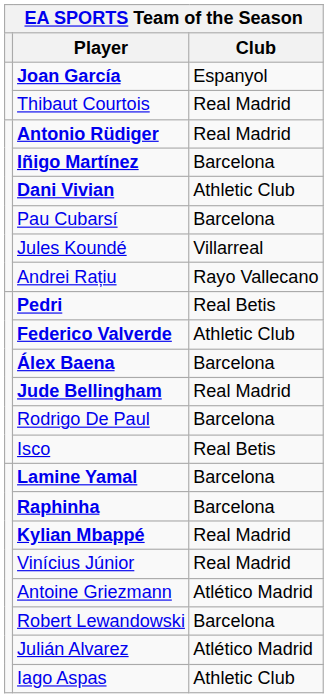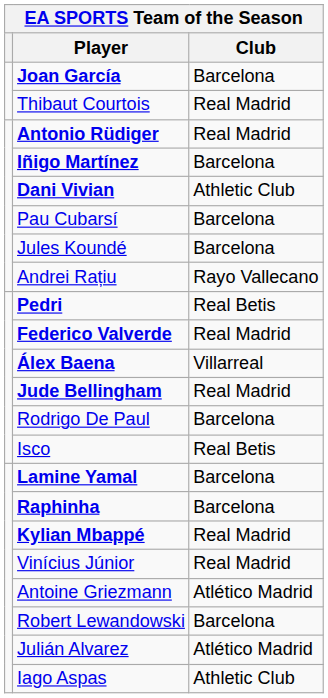 <table class="wikitable" style="text-align:center">
 <tr>
 <th colspan="3"><a href='#'>EA SPORTS</a> Team of the Season</th>
 </tr>
 <tr>
 <th></th>
 <th>Player</th>
 <th>Club</th>
 </tr>
 <tr>
 <td rowspan=2></td>
 <td align=left> <strong><a href='#'>Joan García</a></strong></td>
-<td align=left>Espanyol</td>
+<td align=left>Barcelona</td>
 </tr>
 <tr>
 <td align=left> <a href='#'>Thibaut Courtois</a></td>
 <td align=left>Real Madrid</td>
 </tr>
 <tr>
 <td rowspan=6></td>
 <td align=left> <strong><a href='#'>Antonio Rüdiger</a></strong></td>
 <td align=left>Real Madrid</td>
 </tr>
 <tr>
 <td align=left> <strong><a href='#'>Iñigo Martínez</a></strong></td>
 <td align=left>Barcelona</td>
 </tr>
 <tr>
 <td align=left> <strong><a href='#'>Dani Vivian</a></strong></td>
 <td align=left>Athletic Club</td>
 </tr>
 <tr>
 <td align=left> <a href='#'>Pau Cubarsí</a></td>
 <td align=left>Barcelona</td>
 </tr>
 <tr>
 <td align=left> <a href='#'>Jules Koundé</a></td>
-<td align=left>Villarreal</td>
+<td align=left>Barcelona</td>
 </tr>
 <tr>
 <td align=left> <a href='#'>Andrei Rațiu</a></td>
 <td align=left>Rayo Vallecano</td>
 </tr>
 <tr>
 <td rowspan=6></td>
 <td align=left> <strong><a href='#'>Pedri</a></strong></td>
 <td align=left>Real Betis</td>
 </tr>
 <tr>
 <td align=left> <strong><a href='#'>Federico Valverde</a></strong></td>
-<td align=left>Athletic Club</td>
+<td align=left>Real Madrid</td>
 </tr>
 <tr>
 <td align=left> <strong><a href='#'>Álex Baena</a></strong></td>
-<td align=left>Barcelona</td>
+<td align=left>Villarreal</td>
 </tr>
 <tr>
 <td align=left> <strong><a href='#'>Jude Bellingham</a></strong></td>
 <td align=left>Real Madrid</td>
 </tr>
 <tr>
 <td align=left> <a href='#'>Rodrigo De Paul</a></td>
 <td align=left>Barcelona</td>
 </tr>
 <tr>
 <td align=left> <a href='#'>Isco</a></td>
 <td align=left>Real Betis</td>
 </tr>
 <tr>
 <td rowspan=8></td>
 <td align=left> <strong><a href='#'>Lamine Yamal</a></strong></td>
 <td align=left>Barcelona</td>
 </tr>
 <tr>
 <td align=left> <strong><a href='#'>Raphinha</a></strong></td>
 <td align=left>Barcelona</td>
 </tr>
 <tr>
 <td align=left> <strong><a href='#'>Kylian Mbappé</a></strong></td>
 <td align=left>Real Madrid</td>
 </tr>
 <tr>
 <td align=left> <a href='#'>Vinícius Júnior</a></td>
 <td align=left>Real Madrid</td>
 </tr>
 <tr>
 <td align=left> <a href='#'>Antoine Griezmann</a></td>
 <td align=left>Atlético Madrid</td>
 </tr>
 <tr>
 <td align=left> <a href='#'>Robert Lewandowski</a></td>
 <td align=left>Barcelona</td>
 </tr>
 <tr>
 <td align=left> <a href='#'>Julián Alvarez</a></td>
 <td align=left>Atlético Madrid</td>
 </tr>
 <tr>
 <td align=left> <a href='#'>Iago Aspas</a></td>
 <td align=left>Athletic Club</td>
 </tr>
 </table>
